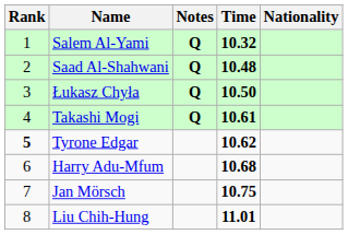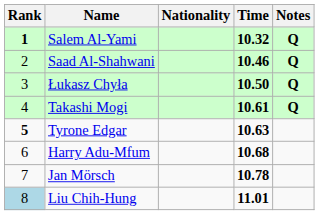 <table class="wikitable sortable" style="text-align:center">
 <tr>
 <th>Rank</th>
 <th>Name</th>
+<th>Nationality</th>
+<th>Time</th>
 <th>Notes</th>
-<th>Time</th>
-<th>Nationality</th>
 </tr>
 <tr bgcolor=ccffcc>
-<td>1</td>
+<td><strong>1</strong></td>
 <td align=left><a href='#'>Salem Al-Yami</a></td>
+<td align=left></td>
+<td><strong>10.32</strong></td>
 <td><strong>Q</strong></td>
-<td><strong>10.32</strong></td>
-<td align=left></td>
 </tr>
 <tr bgcolor=ccffcc>
 <td>2</td>
 <td align=left><a href='#'>Saad Al-Shahwani</a></td>
+<td align=left></td>
+<td><strong>10.46</strong></td>
 <td><strong>Q</strong></td>
-<td><strong>10.48</strong></td>
-<td align=left></td>
 </tr>
 <tr bgcolor=ccffcc>
 <td>3</td>
 <td align=left><a href='#'>Łukasz Chyła</a></td>
+<td align=left></td>
+<td><strong>10.50</strong></td>
 <td><strong>Q</strong></td>
-<td><strong>10.50</strong></td>
-<td align=left></td>
 </tr>
 <tr bgcolor=ccffcc>
 <td>4</td>
 <td align=left><a href='#'>Takashi Mogi</a></td>
+<td align=left></td>
+<td><strong>10.61</strong></td>
 <td><strong>Q</strong></td>
-<td><strong>10.61</strong></td>
-<td align=left></td>
 </tr>
 <tr>
 <td><strong>5</strong></td>
 <td align=left><a href='#'>Tyrone Edgar</a></td>
+<td align=left></td>
+<td><strong>10.63</strong></td>
 <td></td>
-<td><strong>10.62</strong></td>
-<td align=left></td>
 </tr>
 <tr>
 <td>6</td>
 <td align=left><a href='#'>Harry Adu-Mfum</a></td>
+<td align=left></td>
+<td><strong>10.68</strong></td>
 <td></td>
-<td><strong>10.68</strong></td>
-<td align=left></td>
 </tr>
 <tr>
 <td>7</td>
 <td align=left><a href='#'>Jan Mörsch</a></td>
+<td align=left></td>
+<td><strong>10.78</strong></td>
 <td></td>
-<td><strong>10.75</strong></td>
-<td align=left></td>
 </tr>
 <tr>
-<td>8</td>
+<td style="background: lightblue;">8</td>
 <td align=left><a href='#'>Liu Chih-Hung</a></td>
+<td align=left></td>
+<td><strong>11.01</strong></td>
 <td></td>
-<td><strong>11.01</strong></td>
-<td align=left></td>
 </tr>
 </table>
